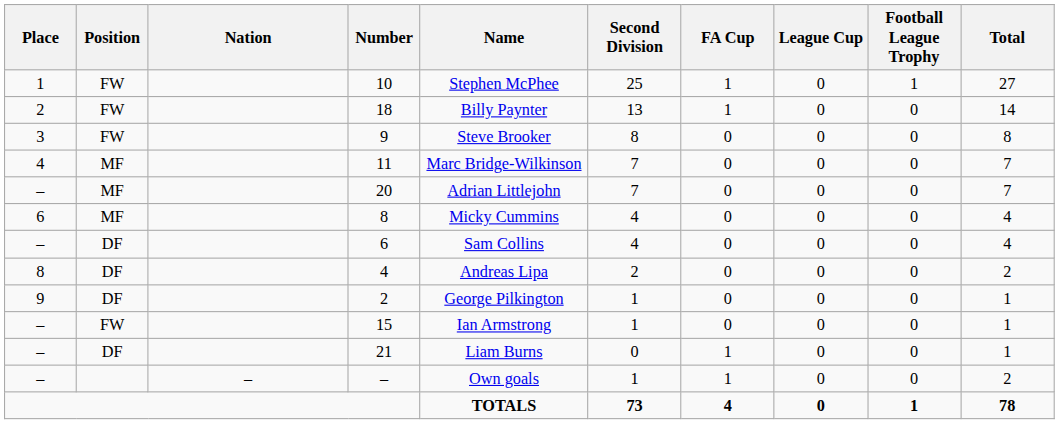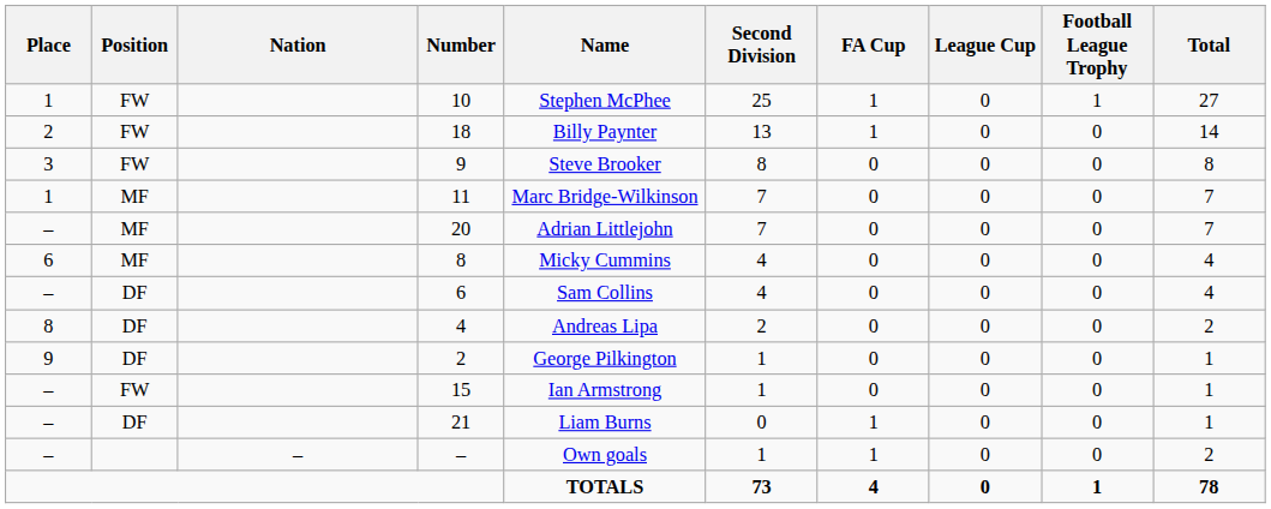 <table class="wikitable" style="font-size: 95%; text-align: center;">
 <tr>
 <th width=60>Place</th>
 <th width=60>Position</th>
 <th width=180>Nation</th>
 <th width=60>Number</th>
 <th width=150>Name</th>
 <th width=80>Second Division</th>
 <th width=80>FA Cup</th>
 <th width=80>League Cup</th>
 <th width=80>Football League Trophy</th>
 <th width=80>Total</th>
 </tr>
 <tr>
 <td>1</td>
 <td>FW</td>
 <td></td>
 <td>10</td>
 <td><a href='#'>Stephen McPhee</a></td>
 <td>25</td>
 <td>1</td>
 <td>0</td>
 <td>1</td>
 <td>27</td>
 </tr>
 <tr>
 <td>2</td>
 <td>FW</td>
 <td></td>
 <td>18</td>
 <td><a href='#'>Billy Paynter</a></td>
 <td>13</td>
 <td>1</td>
 <td>0</td>
 <td>0</td>
 <td>14</td>
 </tr>
 <tr>
 <td>3</td>
 <td>FW</td>
 <td></td>
 <td>9</td>
 <td><a href='#'>Steve Brooker</a></td>
 <td>8</td>
 <td>0</td>
 <td>0</td>
 <td>0</td>
 <td>8</td>
 </tr>
 <tr>
-<td>4</td>
+<td>1</td>
 <td>MF</td>
 <td></td>
 <td>11</td>
 <td><a href='#'>Marc Bridge-Wilkinson</a></td>
 <td>7</td>
 <td>0</td>
 <td>0</td>
 <td>0</td>
 <td>7</td>
 </tr>
 <tr>
 <td>–</td>
 <td>MF</td>
 <td></td>
 <td>20</td>
 <td><a href='#'>Adrian Littlejohn</a></td>
 <td>7</td>
 <td>0</td>
 <td>0</td>
 <td>0</td>
 <td>7</td>
 </tr>
 <tr>
 <td>6</td>
 <td>MF</td>
 <td></td>
 <td>8</td>
 <td><a href='#'>Micky Cummins</a></td>
 <td>4</td>
 <td>0</td>
 <td>0</td>
 <td>0</td>
 <td>4</td>
 </tr>
 <tr>
 <td>–</td>
 <td>DF</td>
 <td></td>
 <td>6</td>
 <td><a href='#'>Sam Collins</a></td>
 <td>4</td>
 <td>0</td>
 <td>0</td>
 <td>0</td>
 <td>4</td>
 </tr>
 <tr>
 <td>8</td>
 <td>DF</td>
 <td></td>
 <td>4</td>
 <td><a href='#'>Andreas Lipa</a></td>
 <td>2</td>
 <td>0</td>
 <td>0</td>
 <td>0</td>
 <td>2</td>
 </tr>
 <tr>
 <td>9</td>
 <td>DF</td>
 <td></td>
 <td>2</td>
 <td><a href='#'>George Pilkington</a></td>
 <td>1</td>
 <td>0</td>
 <td>0</td>
 <td>0</td>
 <td>1</td>
 </tr>
 <tr>
 <td>–</td>
 <td>FW</td>
 <td></td>
 <td>15</td>
 <td><a href='#'>Ian Armstrong</a></td>
 <td>1</td>
 <td>0</td>
 <td>0</td>
 <td>0</td>
 <td>1</td>
 </tr>
 <tr>
 <td>–</td>
 <td>DF</td>
 <td></td>
 <td>21</td>
 <td><a href='#'>Liam Burns</a></td>
 <td>0</td>
 <td>1</td>
 <td>0</td>
 <td>0</td>
 <td>1</td>
 </tr>
 <tr>
 <td>–</td>
 <td></td>
 <td>–</td>
 <td>–</td>
 <td><a href='#'>Own goals</a></td>
 <td>1</td>
 <td>1</td>
 <td>0</td>
 <td>0</td>
 <td>2</td>
 </tr>
 <tr>
 <td colspan="4"></td>
 <td><strong>TOTALS</strong></td>
 <td><strong>73</strong></td>
 <td><strong>4</strong></td>
 <td><strong>0</strong></td>
 <td><strong>1</strong></td>
 <td><strong>78</strong></td>
 </tr>
 </table>
